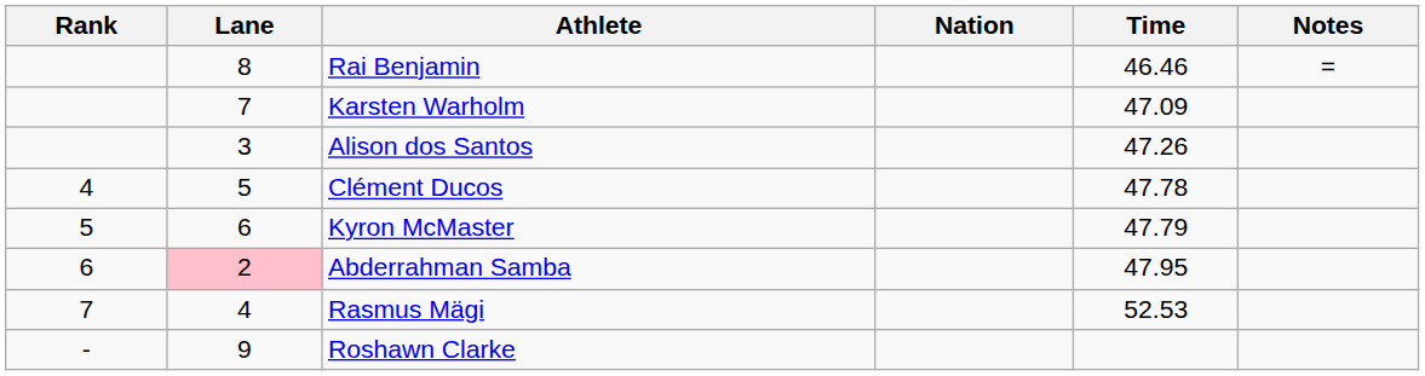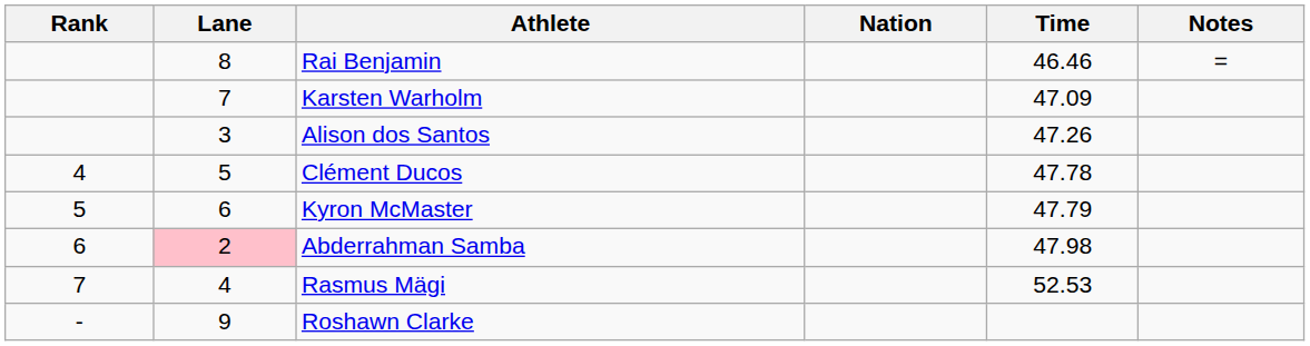 <table class="wikitable sortable" style="text-align:center;width: 70%;">
 <tr>
 <th>Rank</th>
 <th>Lane</th>
 <th>Athlete</th>
 <th>Nation</th>
 <th>Time</th>
 <th>Notes</th>
 </tr>
 <tr>
 <td></td>
 <td>8</td>
 <td align=left><a href='#'>Rai Benjamin</a></td>
 <td align=left></td>
 <td>46.46</td>
 <td>=</td>
 </tr>
 <tr>
 <td></td>
 <td>7</td>
 <td align=left><a href='#'>Karsten Warholm</a></td>
 <td align=left></td>
 <td>47.09</td>
 <td></td>
 </tr>
 <tr>
 <td></td>
 <td>3</td>
 <td align=left><a href='#'>Alison dos Santos</a></td>
 <td align=left></td>
 <td>47.26</td>
 <td></td>
 </tr>
 <tr>
 <td>4</td>
 <td>5</td>
 <td align=left><a href='#'>Clément Ducos</a></td>
 <td align=left></td>
 <td>47.78</td>
 <td></td>
 </tr>
 <tr>
 <td>5</td>
 <td>6</td>
 <td align=left><a href='#'>Kyron McMaster</a></td>
 <td align=left></td>
 <td>47.79</td>
 <td></td>
 </tr>
 <tr>
 <td>6</td>
 <td style="background: pink;">2</td>
 <td align=left><a href='#'>Abderrahman Samba</a></td>
 <td align=left></td>
-<td>47.95</td>
+<td>47.98</td>
 <td></td>
 </tr>
 <tr>
 <td>7</td>
 <td>4</td>
 <td align=left><a href='#'>Rasmus Mägi</a></td>
 <td align=left></td>
 <td>52.53</td>
 <td></td>
 </tr>
 <tr>
 <td>-</td>
 <td>9</td>
 <td align=left><a href='#'>Roshawn Clarke</a></td>
 <td align=left></td>
 <td></td>
 <td></td>
 </tr>
 </table>
